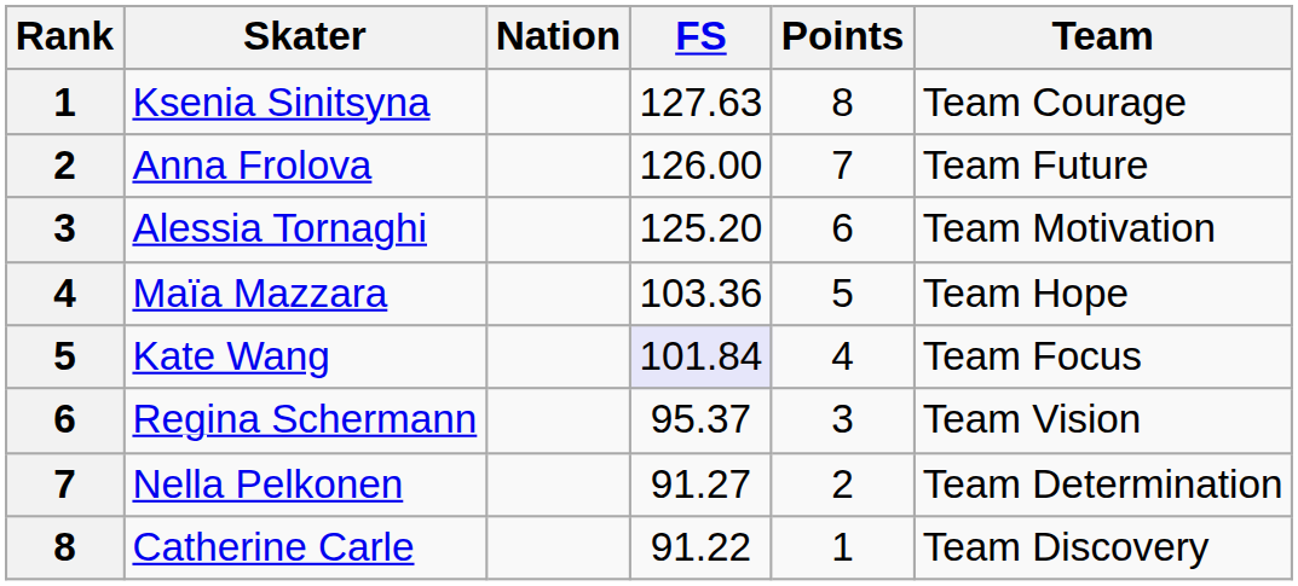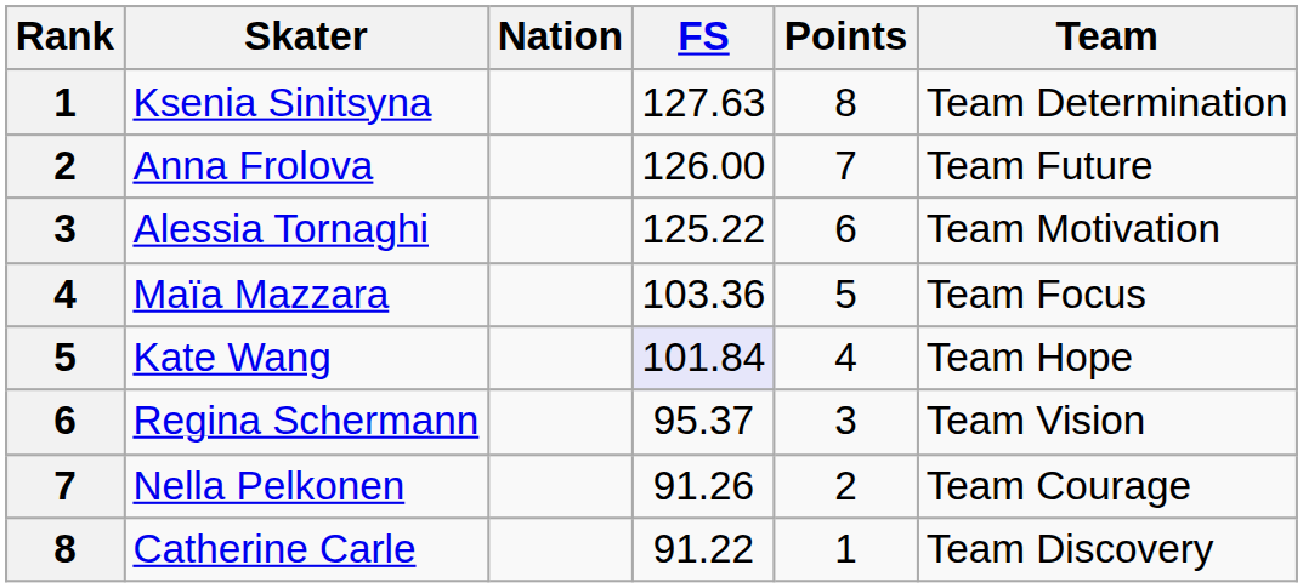 <table class="wikitable sortable" style="text-align:left">
 <tr>
 <th scope="col">Rank</th>
 <th scope="col">Skater</th>
 <th scope="col">Nation</th>
 <th scope="col"><a href='#'>FS</a></th>
 <th scope="col">Points</th>
 <th scope="col">Team</th>
 </tr>
 <tr>
 <th scope="row">1</th>
 <td><a href='#'>Ksenia Sinitsyna</a></td>
 <td></td>
 <td align="center">127.63</td>
 <td align="center">8</td>
-<td>Team Courage</td>
+<td>Team Determination</td>
 </tr>
 <tr>
 <th scope="row">2</th>
 <td><a href='#'>Anna Frolova</a></td>
 <td></td>
 <td align="center">126.00</td>
 <td align="center">7</td>
 <td>Team Future</td>
 </tr>
 <tr>
 <th scope="row">3</th>
 <td><a href='#'>Alessia Tornaghi</a></td>
 <td></td>
-<td align="center">125.20</td>
+<td align="center">125.22</td>
 <td align="center">6</td>
 <td>Team Motivation</td>
 </tr>
 <tr>
 <th scope="row">4</th>
 <td><a href='#'>Maïa Mazzara</a></td>
 <td></td>
 <td align="center">103.36</td>
 <td align="center">5</td>
-<td>Team Hope</td>
+<td>Team Focus</td>
 </tr>
 <tr>
 <th scope="row">5</th>
 <td><a href='#'>Kate Wang</a></td>
 <td></td>
 <td align="center" style="background: lavender;">101.84</td>
 <td align="center">4</td>
-<td>Team Focus</td>
+<td>Team Hope</td>
 </tr>
 <tr>
 <th scope="row">6</th>
 <td><a href='#'>Regina Schermann</a></td>
 <td></td>
 <td align="center">95.37</td>
 <td align="center">3</td>
 <td>Team Vision</td>
 </tr>
 <tr>
 <th scope="row">7</th>
 <td><a href='#'>Nella Pelkonen</a></td>
 <td></td>
-<td align="center">91.27</td>
+<td align="center">91.26</td>
 <td align="center">2</td>
-<td>Team Determination</td>
+<td>Team Courage</td>
 </tr>
 <tr>
 <th scope="row">8</th>
 <td><a href='#'>Catherine Carle</a></td>
 <td></td>
 <td align="center">91.22</td>
 <td align="center">1</td>
 <td>Team Discovery</td>
 </tr>
 </table>
